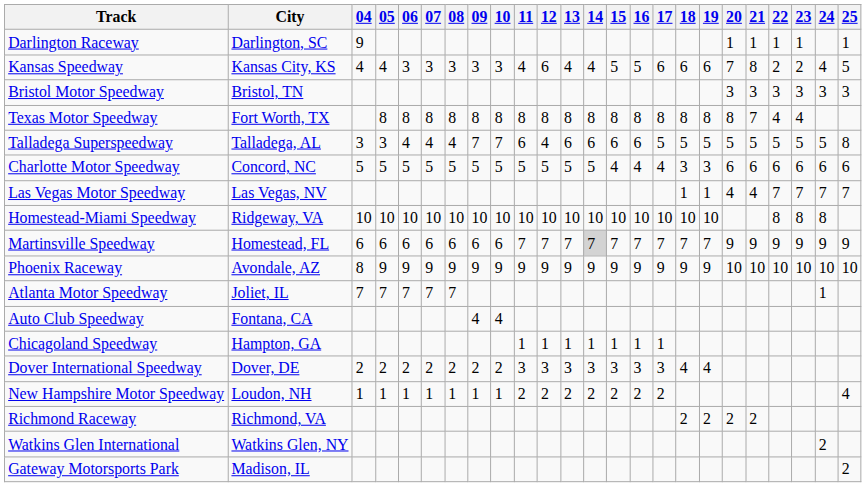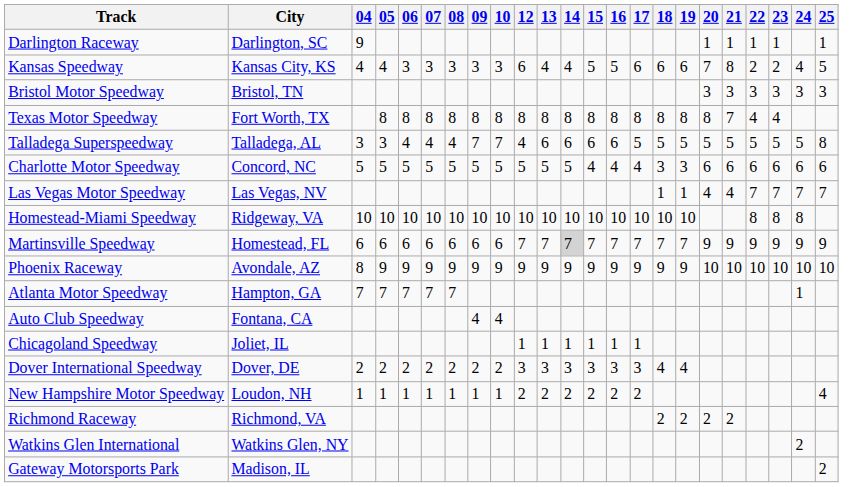 <table class="wikitable sortable" style="text-align-center">
 <tr>
 <th>Track</th>
 <th>City</th>
 <th><a href='#'>04</a></th>
 <th><a href='#'>05</a></th>
 <th><a href='#'>06</a></th>
 <th><a href='#'>07</a></th>
 <th><a href='#'>08</a></th>
 <th><a href='#'>09</a></th>
 <th><a href='#'>10</a></th>
-<th><a href='#'>11</a></th>
 <th><a href='#'>12</a></th>
 <th><a href='#'>13</a></th>
 <th><a href='#'>14</a></th>
 <th><a href='#'>15</a></th>
 <th><a href='#'>16</a></th>
 <th><a href='#'>17</a></th>
 <th><a href='#'>18</a></th>
 <th><a href='#'>19</a></th>
 <th><a href='#'>20</a></th>
 <th><a href='#'>21</a></th>
 <th><a href='#'>22</a></th>
 <th><a href='#'>23</a></th>
 <th><a href='#'>24</a></th>
 <th><a href='#'>25</a></th>
 </tr>
 <tr>
 <td><a href='#'>Darlington Raceway</a></td>
 <td><a href='#'>Darlington, SC</a></td>
 <td>9</td>
 <td></td>
 <td></td>
 <td></td>
 <td></td>
 <td></td>
 <td></td>
 <td></td>
 <td></td>
 <td></td>
 <td></td>
 <td></td>
 <td></td>
 <td></td>
 <td></td>
-<td></td>
 <td>1</td>
 <td>1</td>
 <td>1</td>
 <td>1</td>
 <td></td>
 <td>1</td>
 </tr>
 <tr>
 <td><a href='#'>Kansas Speedway</a></td>
 <td><a href='#'>Kansas City, KS</a></td>
 <td>4</td>
 <td>4</td>
 <td>3</td>
 <td>3</td>
 <td>3</td>
 <td>3</td>
 <td>3</td>
-<td>4</td>
 <td>6</td>
 <td>4</td>
 <td>4</td>
 <td>5</td>
 <td>5</td>
 <td>6</td>
 <td>6</td>
 <td>6</td>
 <td>7</td>
 <td>8</td>
 <td>2</td>
 <td>2</td>
 <td>4</td>
 <td>5</td>
 </tr>
 <tr>
 <td><a href='#'>Bristol Motor Speedway</a></td>
 <td><a href='#'>Bristol, TN</a></td>
-<td></td>
 <td></td>
 <td></td>
 <td></td>
 <td></td>
 <td></td>
 <td></td>
 <td></td>
 <td></td>
 <td></td>
 <td></td>
 <td></td>
 <td></td>
 <td></td>
 <td></td>
 <td></td>
 <td>3</td>
 <td>3</td>
 <td>3</td>
 <td>3</td>
 <td>3</td>
 <td>3</td>
 </tr>
 <tr>
 <td><a href='#'>Texas Motor Speedway</a></td>
 <td><a href='#'>Fort Worth, TX</a></td>
 <td></td>
 <td>8</td>
 <td>8</td>
 <td>8</td>
 <td>8</td>
 <td>8</td>
 <td>8</td>
 <td>8</td>
 <td>8</td>
 <td>8</td>
 <td>8</td>
 <td>8</td>
 <td>8</td>
 <td>8</td>
 <td>8</td>
 <td>8</td>
-<td>8</td>
 <td>7</td>
 <td>4</td>
 <td>4</td>
 <td></td>
 <td></td>
 </tr>
 <tr>
 <td><a href='#'>Talladega Superspeedway</a></td>
 <td><a href='#'>Talladega, AL</a></td>
 <td>3</td>
 <td>3</td>
 <td>4</td>
 <td>4</td>
 <td>4</td>
 <td>7</td>
 <td>7</td>
-<td>6</td>
 <td>4</td>
 <td>6</td>
 <td>6</td>
 <td>6</td>
 <td>6</td>
 <td>5</td>
 <td>5</td>
 <td>5</td>
 <td>5</td>
 <td>5</td>
 <td>5</td>
 <td>5</td>
 <td>5</td>
 <td>8</td>
 </tr>
 <tr>
 <td><a href='#'>Charlotte Motor Speedway</a></td>
 <td><a href='#'>Concord, NC</a></td>
 <td>5</td>
 <td>5</td>
 <td>5</td>
 <td>5</td>
 <td>5</td>
 <td>5</td>
 <td>5</td>
 <td>5</td>
 <td>5</td>
 <td>5</td>
-<td>5</td>
 <td>4</td>
 <td>4</td>
 <td>4</td>
 <td>3</td>
 <td>3</td>
 <td>6</td>
 <td>6</td>
 <td>6</td>
 <td>6</td>
 <td>6</td>
 <td>6</td>
 </tr>
 <tr>
 <td><a href='#'>Las Vegas Motor Speedway</a></td>
 <td><a href='#'>Las Vegas, NV</a></td>
-<td></td>
 <td></td>
 <td></td>
 <td></td>
 <td></td>
 <td></td>
 <td></td>
 <td></td>
 <td></td>
 <td></td>
 <td></td>
 <td></td>
 <td></td>
 <td></td>
 <td>1</td>
 <td>1</td>
 <td>4</td>
 <td>4</td>
 <td>7</td>
 <td>7</td>
 <td>7</td>
 <td>7</td>
 </tr>
 <tr>
 <td><a href='#'>Homestead-Miami Speedway</a></td>
 <td><a href='#'>Ridgeway, VA</a></td>
 <td>10</td>
 <td>10</td>
 <td>10</td>
 <td>10</td>
 <td>10</td>
 <td>10</td>
 <td>10</td>
 <td>10</td>
 <td>10</td>
 <td>10</td>
 <td>10</td>
 <td>10</td>
 <td>10</td>
 <td>10</td>
 <td>10</td>
-<td>10</td>
 <td></td>
 <td></td>
 <td>8</td>
 <td>8</td>
 <td>8</td>
 <td></td>
 </tr>
 <tr>
 <td><a href='#'>Martinsville Speedway</a></td>
 <td><a href='#'>Homestead, FL</a></td>
 <td>6</td>
 <td>6</td>
 <td>6</td>
 <td>6</td>
 <td>6</td>
 <td>6</td>
 <td>6</td>
-<td>7</td>
 <td>7</td>
 <td>7</td>
 <td style="background: lightgrey;">7</td>
 <td>7</td>
 <td>7</td>
 <td>7</td>
 <td>7</td>
 <td>7</td>
 <td>9</td>
 <td>9</td>
 <td>9</td>
 <td>9</td>
 <td>9</td>
 <td>9</td>
 </tr>
 <tr>
 <td><a href='#'>Phoenix Raceway</a></td>
 <td><a href='#'>Avondale, AZ</a></td>
 <td>8</td>
 <td>9</td>
 <td>9</td>
 <td>9</td>
 <td>9</td>
 <td>9</td>
 <td>9</td>
 <td>9</td>
 <td>9</td>
 <td>9</td>
 <td>9</td>
 <td>9</td>
 <td>9</td>
 <td>9</td>
 <td>9</td>
-<td>9</td>
 <td>10</td>
 <td>10</td>
 <td>10</td>
 <td>10</td>
 <td>10</td>
 <td>10</td>
 </tr>
 <tr>
 <td><a href='#'>Atlanta Motor Speedway</a></td>
-<td><a href='#'>Joliet, IL</a></td>
+<td><a href='#'>Hampton, GA</a></td>
 <td>7</td>
 <td>7</td>
 <td>7</td>
 <td>7</td>
 <td>7</td>
-<td></td>
 <td></td>
 <td></td>
 <td></td>
 <td></td>
 <td></td>
 <td></td>
 <td></td>
 <td></td>
 <td></td>
 <td></td>
 <td></td>
 <td></td>
 <td></td>
 <td></td>
 <td>1</td>
 <td></td>
 </tr>
 <tr>
 <td><a href='#'>Auto Club Speedway</a></td>
 <td><a href='#'>Fontana, CA</a></td>
 <td></td>
 <td></td>
 <td></td>
 <td></td>
 <td></td>
 <td>4</td>
 <td>4</td>
 <td></td>
 <td></td>
 <td></td>
 <td></td>
 <td></td>
 <td></td>
 <td></td>
 <td></td>
 <td></td>
 <td></td>
 <td></td>
 <td></td>
 <td></td>
 <td></td>
-<td></td>
 </tr>
 <tr>
 <td><a href='#'>Chicagoland Speedway</a></td>
-<td><a href='#'>Hampton, GA</a></td>
+<td><a href='#'>Joliet, IL</a></td>
 <td></td>
 <td></td>
 <td></td>
 <td></td>
 <td></td>
 <td></td>
 <td></td>
-<td>1</td>
 <td>1</td>
 <td>1</td>
 <td>1</td>
 <td>1</td>
 <td>1</td>
 <td>1</td>
 <td></td>
 <td></td>
 <td></td>
 <td></td>
 <td></td>
 <td></td>
 <td></td>
 <td></td>
 </tr>
 <tr>
 <td><a href='#'>Dover International Speedway</a></td>
 <td><a href='#'>Dover, DE</a></td>
 <td>2</td>
 <td>2</td>
 <td>2</td>
 <td>2</td>
 <td>2</td>
 <td>2</td>
 <td>2</td>
 <td>3</td>
 <td>3</td>
 <td>3</td>
 <td>3</td>
 <td>3</td>
 <td>3</td>
-<td>3</td>
 <td>4</td>
 <td>4</td>
 <td></td>
 <td></td>
 <td></td>
 <td></td>
 <td></td>
 <td></td>
 </tr>
 <tr>
 <td><a href='#'>New Hampshire Motor Speedway</a></td>
 <td><a href='#'>Loudon, NH</a></td>
 <td>1</td>
 <td>1</td>
 <td>1</td>
 <td>1</td>
 <td>1</td>
 <td>1</td>
 <td>1</td>
-<td>2</td>
 <td>2</td>
 <td>2</td>
 <td>2</td>
 <td>2</td>
 <td>2</td>
 <td>2</td>
 <td></td>
 <td></td>
 <td></td>
 <td></td>
 <td></td>
 <td></td>
 <td></td>
 <td>4</td>
 </tr>
 <tr>
 <td><a href='#'>Richmond Raceway</a></td>
 <td><a href='#'>Richmond, VA</a></td>
 <td></td>
 <td></td>
 <td></td>
 <td></td>
 <td></td>
 <td></td>
 <td></td>
 <td></td>
 <td></td>
 <td></td>
 <td></td>
 <td></td>
 <td></td>
-<td></td>
 <td>2</td>
 <td>2</td>
 <td>2</td>
 <td>2</td>
 <td></td>
 <td></td>
 <td></td>
 <td></td>
 </tr>
 <tr>
 <td><a href='#'>Watkins Glen International</a></td>
 <td><a href='#'>Watkins Glen, NY</a></td>
-<td></td>
 <td></td>
 <td></td>
 <td></td>
 <td></td>
 <td></td>
 <td></td>
 <td></td>
 <td></td>
 <td></td>
 <td></td>
 <td></td>
 <td></td>
 <td></td>
 <td></td>
 <td></td>
 <td></td>
 <td></td>
 <td></td>
 <td></td>
 <td>2</td>
 <td></td>
 </tr>
 <tr>
 <td><a href='#'>Gateway Motorsports Park</a></td>
 <td><a href='#'>Madison, IL</a></td>
 <td></td>
 <td></td>
 <td></td>
 <td></td>
 <td></td>
 <td></td>
 <td></td>
 <td></td>
 <td></td>
 <td></td>
 <td></td>
 <td></td>
 <td></td>
 <td></td>
 <td></td>
 <td></td>
 <td></td>
 <td></td>
 <td></td>
 <td></td>
-<td></td>
 <td>2</td>
 </tr>
 </table>
